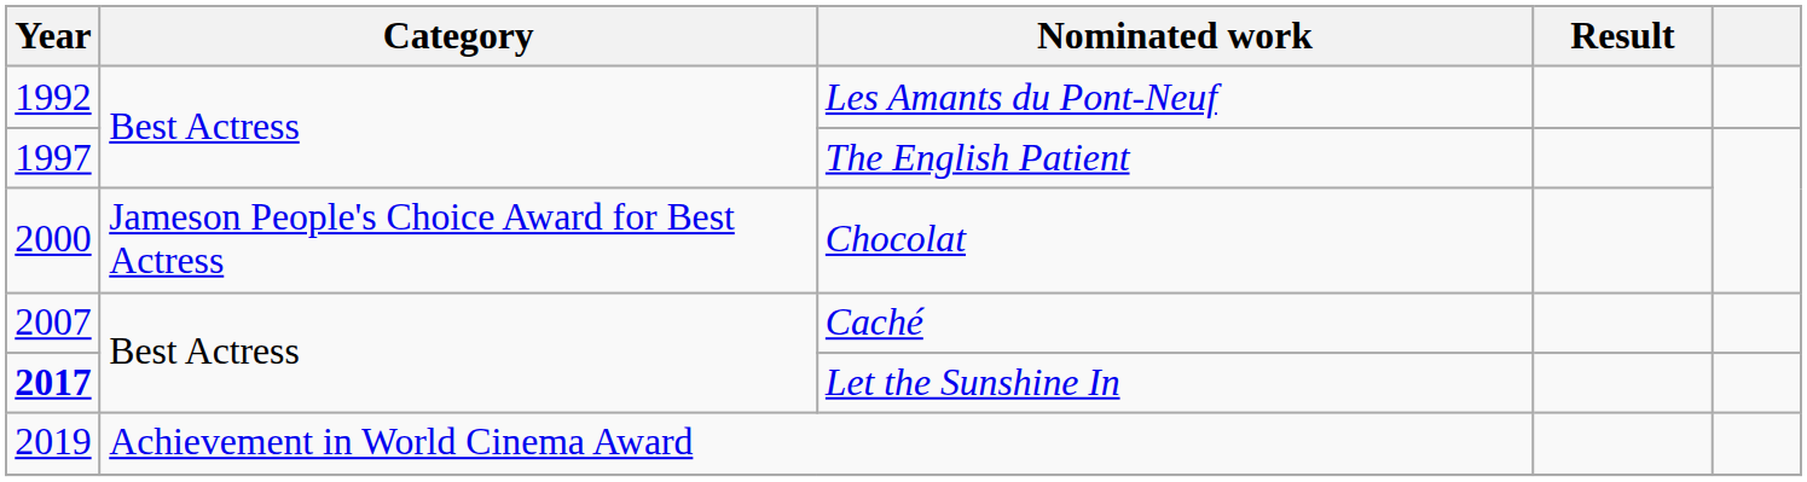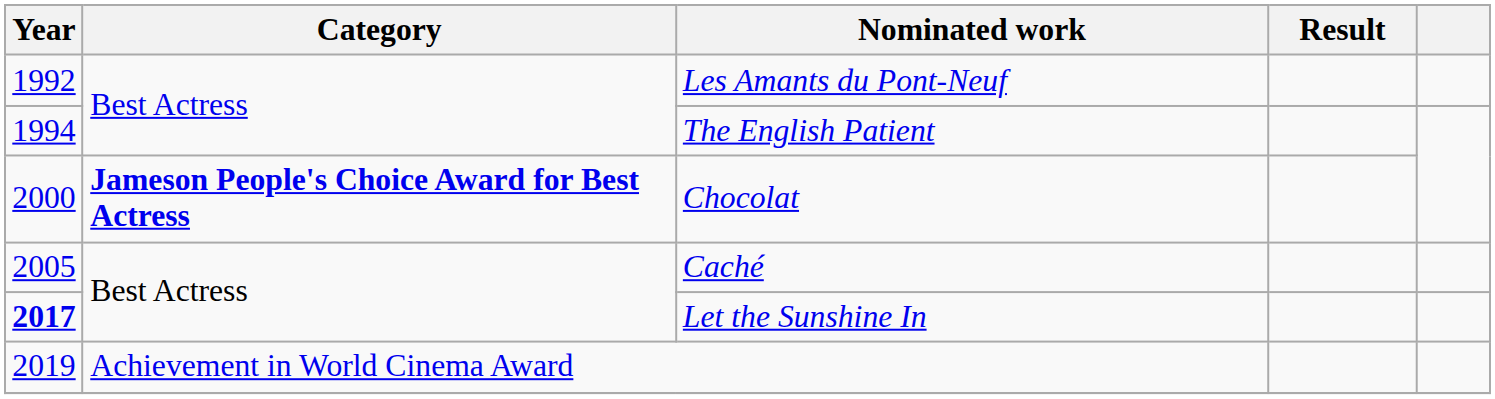 <table class="wikitable" style="width:85%;">
 <tr>
 <th width=5%>Year</th>
 <th style="width:40%;">Category</th>
 <th style="width:40%;">Nominated work</th>
 <th style="width:10%;">Result</th>
 <th width=5%></th>
 </tr>
 <tr>
 <td><a href='#'>1992</a></td>
 <td rowspan="2"><a href='#'>Best Actress</a></td>
 <td><em><a href='#'>Les Amants du Pont-Neuf</a></em></td>
 <td></td>
 <td></td>
 </tr>
 <tr>
-<td><a href='#'>1997</a></td>
+<td><a href='#'>1994</a></td>
 <td><em><a href='#'>The English Patient</a></em></td>
 <td></td>
 <td rowspan="2"></td>
 </tr>
 <tr>
 <td><a href='#'>2000</a></td>
-<td><a href='#'>Jameson People's Choice Award for Best Actress</a></td>
+<td><strong><a href='#'>Jameson People's Choice Award for Best Actress</a></strong></td>
 <td><em><a href='#'>Chocolat</a></em></td>
 <td></td>
 </tr>
 <tr>
-<td><a href='#'>2007</a></td>
+<td><a href='#'>2005</a></td>
 <td rowspan="2">Best Actress</td>
 <td><em><a href='#'>Caché</a></em></td>
 <td></td>
 <td></td>
 </tr>
 <tr>
 <td><strong><a href='#'>2017</a></strong></td>
 <td><em><a href='#'>Let the Sunshine In</a></em></td>
 <td></td>
 <td></td>
 </tr>
 <tr>
 <td><a href='#'>2019</a></td>
 <td colspan="2"><a href='#'>Achievement in World Cinema Award</a></td>
 <td></td>
 <td></td>
 </tr>
 <tr>
 </tr>
 </table>
